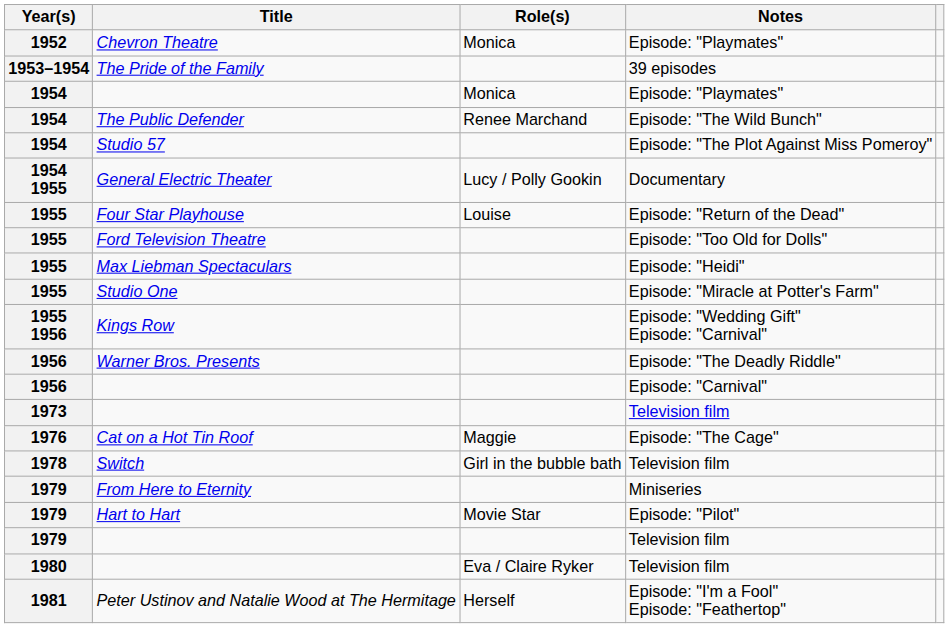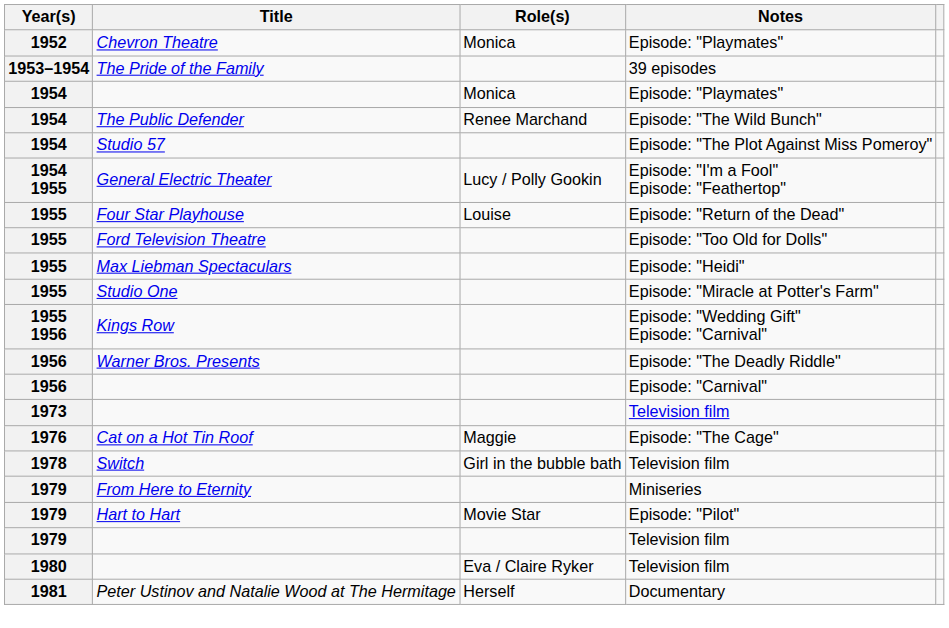 <table class="wikitable plainrowheaders sortable">
 <tr>
 <th scope="col">Year(s)</th>
 <th scope="col">Title</th>
 <th scope="col">Role(s)</th>
 <th scope="col" class="unsortable">Notes</th>
 <th scope="col" class="unsortable"></th>
 </tr>
 <tr>
 <th scope=row>1952</th>
 <td><em><a href='#'>Chevron Theatre</a></em></td>
 <td>Monica</td>
 <td>Episode: "Playmates"</td>
 <td style="text-align:center;"></td>
 </tr>
 <tr>
 <th scope=row>1953–1954</th>
 <td><em><a href='#'>The Pride of the Family</a></em></td>
 <td></td>
 <td>39 episodes</td>
 <td style="text-align:center;"></td>
 </tr>
 <tr>
 <th scope=row>1954</th>
 <td><em></em></td>
 <td>Monica</td>
 <td>Episode: "Playmates"</td>
 <td style="text-align:center;"></td>
 </tr>
 <tr>
 <th scope=row>1954</th>
 <td><em><a href='#'>The Public Defender</a></em></td>
 <td>Renee Marchand</td>
 <td>Episode: "The Wild Bunch"</td>
 <td style="text-align:center;"></td>
 </tr>
 <tr>
 <th scope=row>1954</th>
 <td><em><a href='#'>Studio 57</a></em></td>
 <td></td>
 <td>Episode: "The Plot Against Miss Pomeroy"</td>
 <td style="text-align:center;"></td>
 </tr>
 <tr>
 <th scope=row>1954<br>1955</th>
 <td><em><a href='#'>General Electric Theater</a></em></td>
 <td>Lucy / Polly Gookin</td>
-<td>Documentary</td>
+<td>Episode: "I'm a Fool"<br>Episode: "Feathertop"</td>
 <td style="text-align:center;"></td>
 </tr>
 <tr>
 <th scope=row>1955</th>
 <td><em><a href='#'>Four Star Playhouse</a></em></td>
 <td>Louise</td>
 <td>Episode: "Return of the Dead"</td>
 <td style="text-align:center;"></td>
 </tr>
 <tr>
 <th scope=row>1955</th>
 <td><em><a href='#'>Ford Television Theatre</a></em></td>
 <td></td>
 <td>Episode: "Too Old for Dolls"</td>
 <td style="text-align:center;"></td>
 </tr>
 <tr>
 <th scope=row>1955</th>
 <td><em><a href='#'>Max Liebman Spectaculars</a></em></td>
 <td></td>
 <td>Episode: "Heidi"</td>
 <td style="text-align:center;"></td>
 </tr>
 <tr>
 <th scope=row>1955</th>
 <td><em><a href='#'>Studio One</a></em></td>
 <td></td>
 <td>Episode: "Miracle at Potter's Farm"</td>
 <td style="text-align:center;"></td>
 </tr>
 <tr>
 <th scope=row>1955<br>1956</th>
 <td><em><a href='#'>Kings Row</a></em></td>
 <td></td>
 <td>Episode: "Wedding Gift"<br>Episode: "Carnival"</td>
 <td style="text-align:center;"></td>
 </tr>
 <tr>
 <th scope=row>1956</th>
 <td><em><a href='#'>Warner Bros. Presents</a></em></td>
 <td></td>
 <td>Episode: "The Deadly Riddle"</td>
 <td style="text-align:center;"></td>
 </tr>
 <tr>
 <th scope=row>1956</th>
 <td><em></em></td>
 <td></td>
 <td>Episode: "Carnival"</td>
 <td style="text-align:center;"></td>
 </tr>
 <tr>
 <th scope=row>1973</th>
 <td><em></em></td>
 <td></td>
 <td><a href='#'>Television film</a></td>
 <td style="text-align:center;"></td>
 </tr>
 <tr>
 <th scope=row>1976</th>
 <td><em><a href='#'>Cat on a Hot Tin Roof</a></em></td>
 <td>Maggie</td>
 <td>Episode: "The Cage"</td>
 <td style="text-align:center;"></td>
 </tr>
 <tr>
 <th scope=row>1978</th>
 <td><em><a href='#'>Switch</a></em></td>
 <td>Girl in the bubble bath</td>
 <td>Television film</td>
 <td style="text-align:center;"></td>
 </tr>
 <tr>
 <th scope=row>1979</th>
 <td><em><a href='#'>From Here to Eternity</a></em></td>
 <td></td>
 <td>Miniseries</td>
 <td style="text-align:center;"></td>
 </tr>
 <tr>
 <th scope=row>1979</th>
 <td><em><a href='#'>Hart to Hart</a></em></td>
 <td>Movie Star</td>
 <td>Episode: "Pilot"</td>
 <td style="text-align:center;"></td>
 </tr>
 <tr>
 <th scope=row>1979</th>
 <td><em></em></td>
 <td></td>
 <td>Television film</td>
 <td style="text-align:center;"></td>
 </tr>
 <tr>
 <th scope=row>1980</th>
 <td><em></em></td>
 <td>Eva / Claire Ryker</td>
 <td>Television film</td>
 <td style="text-align:center;"></td>
 </tr>
 <tr>
 <th scope=row>1981</th>
 <td><em>Peter Ustinov and Natalie Wood at The Hermitage</em></td>
 <td>Herself</td>
-<td>Episode: "I'm a Fool"<br>Episode: "Feathertop"</td>
+<td>Documentary</td>
 <td style="text-align:center;"></td>
 </tr>
 </table>
